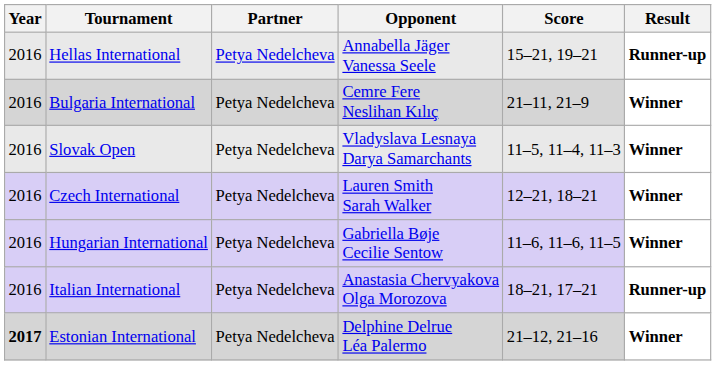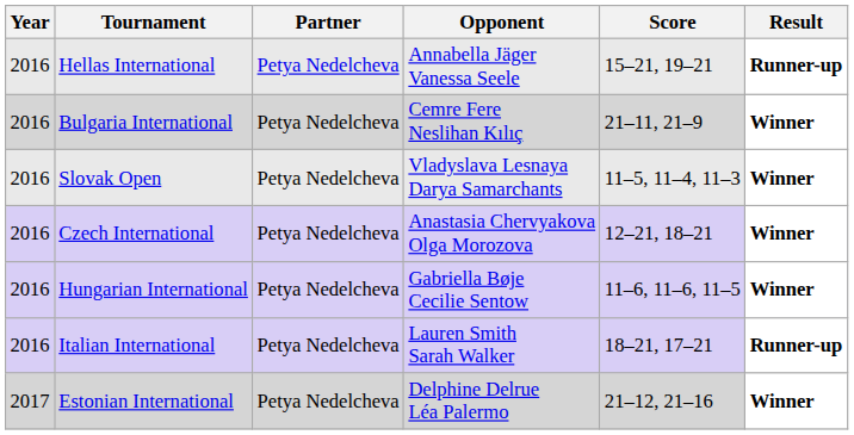 <table class="sortable wikitable" style="font-size: 90%;">
 <tr>
 <th>Year</th>
 <th>Tournament</th>
 <th>Partner</th>
 <th>Opponent</th>
 <th>Score</th>
 <th>Result</th>
 </tr>
 <tr style="background:#E9E9E9">
 <td align="center">2016</td>
 <td align="left"><a href='#'>Hellas International</a></td>
 <td align="left"> <a href='#'>Petya Nedelcheva</a></td>
 <td align="left"> <a href='#'>Annabella Jäger</a> <br>  <a href='#'>Vanessa Seele</a></td>
 <td align="left">15–21, 19–21</td>
 <td style="text-align:left; background:white"> <strong>Runner-up</strong></td>
 </tr>
 <tr style="background:#D5D5D5">
 <td align="center">2016</td>
 <td align="left"><a href='#'>Bulgaria International</a></td>
 <td align="left"> Petya Nedelcheva</td>
 <td align="left"> <a href='#'>Cemre Fere</a> <br>  <a href='#'>Neslihan Kılıç</a></td>
 <td align="left">21–11, 21–9</td>
 <td style="text-align:left; background:white"> <strong>Winner</strong></td>
 </tr>
 <tr style="background:#E9E9E9">
 <td align="center">2016</td>
 <td align="left"><a href='#'>Slovak Open</a></td>
 <td align="left"> Petya Nedelcheva</td>
 <td align="left"> <a href='#'>Vladyslava Lesnaya</a> <br>  <a href='#'>Darya Samarchants</a></td>
 <td align="left">11–5, 11–4, 11–3</td>
 <td style="text-align:left; background:white"> <strong>Winner</strong></td>
 </tr>
 <tr style="background:#D8CEF6">
 <td align="center">2016</td>
 <td align="left"><a href='#'>Czech International</a></td>
 <td align="left"> Petya Nedelcheva</td>
-<td align="left"> <a href='#'>Lauren Smith</a> <br>  <a href='#'>Sarah Walker</a></td>
+<td align="left"> <a href='#'>Anastasia Chervyakova</a> <br>  <a href='#'>Olga Morozova</a></td>
 <td align="left">12–21, 18–21</td>
 <td style="text-align:left; background:white"> <strong>Winner</strong></td>
 </tr>
 <tr style="background:#D8CEF6">
 <td align="center">2016</td>
 <td align="left"><a href='#'>Hungarian International</a></td>
 <td align="left"> Petya Nedelcheva</td>
 <td align="left"> <a href='#'>Gabriella Bøje</a> <br>  <a href='#'>Cecilie Sentow</a></td>
 <td align="left">11–6, 11–6, 11–5</td>
 <td style="text-align:left; background:white"> <strong>Winner</strong></td>
 </tr>
 <tr style="background:#D8CEF6">
 <td align="center">2016</td>
 <td align="left"><a href='#'>Italian International</a></td>
 <td align="left"> Petya Nedelcheva</td>
-<td align="left"> <a href='#'>Anastasia Chervyakova</a> <br>  <a href='#'>Olga Morozova</a></td>
+<td align="left"> <a href='#'>Lauren Smith</a> <br>  <a href='#'>Sarah Walker</a></td>
 <td align="left">18–21, 17–21</td>
 <td style="text-align:left; background:white"> <strong>Runner-up</strong></td>
 </tr>
 <tr style="background:#D5D5D5">
-<td align="center"><strong>2017</strong></td>
+<td align="center">2017</td>
 <td align="left"><a href='#'>Estonian International</a></td>
 <td align="left"> Petya Nedelcheva</td>
 <td align="left"> <a href='#'>Delphine Delrue</a> <br>  <a href='#'>Léa Palermo</a></td>
 <td align="left">21–12, 21–16</td>
 <td style="text-align:left; background:white"> <strong>Winner</strong></td>
 </tr>
 </table>
